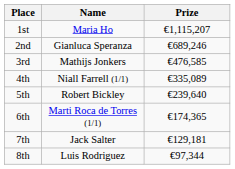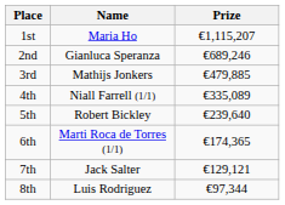 <table class="wikitable">
 <tr>
 <th width="50">Place</th>
 <th width="150">Name</th>
 <th width="125">Prize</th>
 </tr>
 <tr>
 <td align = "center">1st</td>
 <td align = "center"><a href='#'>Maria Ho</a></td>
 <td align = "center">€1,115,207</td>
 </tr>
 <tr>
 <td align = "center">2nd</td>
 <td align = "center">Gianluca Speranza</td>
 <td align = "center">€689,246</td>
 </tr>
 <tr>
 <td align = "center">3rd</td>
 <td align = "center">Mathijs Jonkers</td>
-<td align = "center">€476,585</td>
+<td align = "center">€479,885</td>
 </tr>
 <tr>
 <td align = "center">4th</td>
 <td align = "center">Niall Farrell <small>(1/1)</small></td>
 <td align = "center">€335,089</td>
 </tr>
 <tr>
 <td align = "center">5th</td>
 <td align = "center">Robert Bickley</td>
 <td align = "center">€239,640</td>
 </tr>
 <tr>
 <td align = "center">6th</td>
 <td align = "center"><a href='#'>Marti Roca de Torres</a> <small>(1/1)</small></td>
 <td align = "center">€174,365</td>
 </tr>
 <tr>
 <td align = "center">7th</td>
 <td align = "center">Jack Salter</td>
-<td align = "center">€129,181</td>
+<td align = "center">€129,121</td>
 </tr>
 <tr>
 <td align = "center">8th</td>
 <td align = "center">Luis Rodriguez</td>
 <td align = "center">€97,344</td>
 </tr>
 </table>
